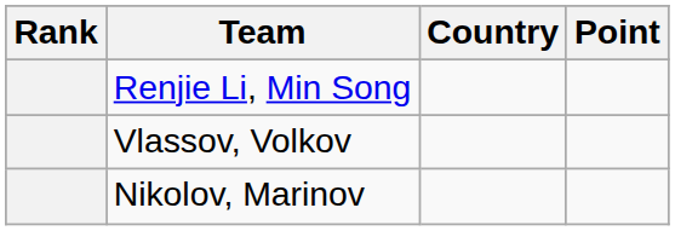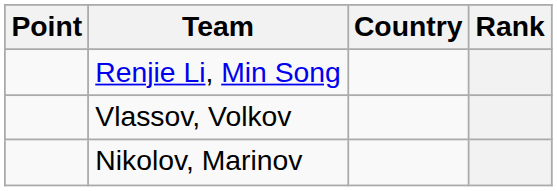 <table class="wikitable sortable">
 <tr>
-<th>Rank</th>
+<th>Point</th>
 <th>Team</th>
 <th>Country</th>
-<th>Point</th>
+<th>Rank</th>
 </tr>
 <tr>
-<th></th>
+<td></td>
 <td><a href='#'>Renjie Li</a>, <a href='#'>Min Song</a></td>
 <td></td>
-<td></td>
+<th></th>
 </tr>
 <tr>
-<th></th>
+<td></td>
 <td>Vlassov, Volkov</td>
 <td></td>
-<td></td>
+<th></th>
 </tr>
 <tr>
-<th></th>
+<td></td>
 <td>Nikolov, Marinov</td>
 <td></td>
-<td></td>
+<th></th>
 </tr>
 </table>
